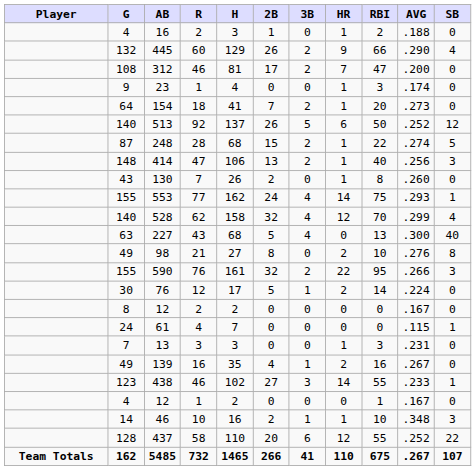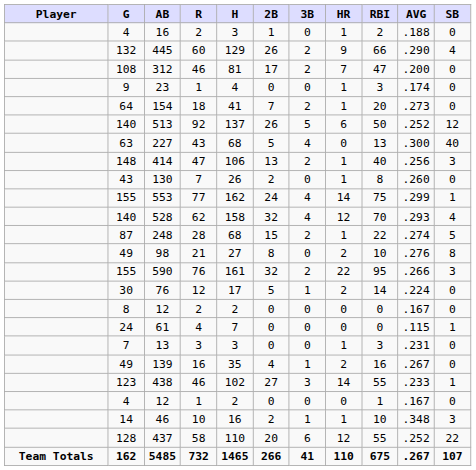 <table class="wikitable" style="text-align:center;">
 <tr>
 <th style="background:#ddf; width:20%;"><strong>Player</strong></th>
 <th style="background:#ddf; width:7%;"><strong>G</strong></th>
 <th style="background:#ddf; width:7%;"><strong>AB</strong></th>
 <th style="background:#ddf; width:7%;"><strong>R</strong></th>
 <th style="background:#ddf; width:7%;"><strong>H</strong></th>
 <th style="background:#ddf; width:7%;"><strong>2B</strong></th>
 <th style="background:#ddf; width:7%;"><strong>3B</strong></th>
 <th style="background:#ddf; width:7%;"><strong>HR</strong></th>
 <th style="background:#ddf; width:7%;"><strong>RBI</strong></th>
 <th style="background:#ddf; width:7%;"><strong>AVG</strong></th>
 <th style="background:#ddf; width:7%;"><strong>SB</strong></th>
 </tr>
 <tr>
 <td align=left></td>
 <td>4</td>
 <td>16</td>
 <td>2</td>
 <td>3</td>
 <td>1</td>
 <td>0</td>
 <td>1</td>
 <td>2</td>
 <td>.188</td>
 <td>0</td>
 </tr>
 <tr>
 <td align=left></td>
 <td>132</td>
 <td>445</td>
 <td>60</td>
 <td>129</td>
 <td>26</td>
 <td>2</td>
 <td>9</td>
 <td>66</td>
 <td>.290</td>
 <td>4</td>
 </tr>
 <tr>
 <td align=left></td>
 <td>108</td>
 <td>312</td>
 <td>46</td>
 <td>81</td>
 <td>17</td>
 <td>2</td>
 <td>7</td>
 <td>47</td>
 <td>.200</td>
 <td>0</td>
 </tr>
 <tr>
 <td align=left></td>
 <td>9</td>
 <td>23</td>
 <td>1</td>
 <td>4</td>
 <td>0</td>
 <td>0</td>
 <td>1</td>
 <td>3</td>
 <td>.174</td>
 <td>0</td>
 </tr>
 <tr>
 <td align=left></td>
 <td>64</td>
 <td>154</td>
 <td>18</td>
 <td>41</td>
 <td>7</td>
 <td>2</td>
 <td>1</td>
 <td>20</td>
 <td>.273</td>
 <td>0</td>
 </tr>
 <tr>
 <td align=left></td>
 <td>140</td>
 <td>513</td>
 <td>92</td>
 <td>137</td>
 <td>26</td>
 <td>5</td>
 <td>6</td>
 <td>50</td>
 <td>.252</td>
 <td>12</td>
 </tr>
 <tr>
 <td align=left></td>
-<td>87</td>
-<td>248</td>
-<td>28</td>
+<td>63</td>
+<td>227</td>
+<td>43</td>
 <td>68</td>
-<td>15</td>
-<td>2</td>
-<td>1</td>
-<td>22</td>
-<td>.274</td>
 <td>5</td>
+<td>4</td>
+<td>0</td>
+<td>13</td>
+<td>.300</td>
+<td>40</td>
 </tr>
 <tr>
 <td align=left></td>
 <td>148</td>
 <td>414</td>
 <td>47</td>
 <td>106</td>
 <td>13</td>
 <td>2</td>
 <td>1</td>
 <td>40</td>
 <td>.256</td>
 <td>3</td>
 </tr>
 <tr>
 <td align=left></td>
 <td>43</td>
 <td>130</td>
 <td>7</td>
 <td>26</td>
 <td>2</td>
 <td>0</td>
 <td>1</td>
 <td>8</td>
 <td>.260</td>
 <td>0</td>
 </tr>
 <tr>
 <td align=left></td>
 <td>155</td>
 <td>553</td>
 <td>77</td>
 <td>162</td>
 <td>24</td>
 <td>4</td>
 <td>14</td>
 <td>75</td>
-<td>.293</td>
+<td>.299</td>
 <td>1</td>
 </tr>
 <tr>
 <td align=left></td>
 <td>140</td>
 <td>528</td>
 <td>62</td>
 <td>158</td>
 <td>32</td>
 <td>4</td>
 <td>12</td>
 <td>70</td>
-<td>.299</td>
+<td>.293</td>
 <td>4</td>
 </tr>
 <tr>
 <td align=left></td>
-<td>63</td>
-<td>227</td>
-<td>43</td>
+<td>87</td>
+<td>248</td>
+<td>28</td>
 <td>68</td>
+<td>15</td>
+<td>2</td>
+<td>1</td>
+<td>22</td>
+<td>.274</td>
 <td>5</td>
-<td>4</td>
-<td>0</td>
-<td>13</td>
-<td>.300</td>
-<td>40</td>
 </tr>
 <tr>
 <td align=left></td>
 <td>49</td>
 <td>98</td>
 <td>21</td>
 <td>27</td>
 <td>8</td>
 <td>0</td>
 <td>2</td>
 <td>10</td>
 <td>.276</td>
 <td>8</td>
 </tr>
 <tr>
 <td align=left></td>
 <td>155</td>
 <td>590</td>
 <td>76</td>
 <td>161</td>
 <td>32</td>
 <td>2</td>
 <td>22</td>
 <td>95</td>
 <td>.266</td>
 <td>3</td>
 </tr>
 <tr>
 <td align=left></td>
 <td>30</td>
 <td>76</td>
 <td>12</td>
 <td>17</td>
 <td>5</td>
 <td>1</td>
 <td>2</td>
 <td>14</td>
 <td>.224</td>
 <td>0</td>
 </tr>
 <tr>
 <td align=left></td>
 <td>8</td>
 <td>12</td>
 <td>2</td>
 <td>2</td>
 <td>0</td>
 <td>0</td>
 <td>0</td>
 <td>0</td>
 <td>.167</td>
 <td>0</td>
 </tr>
 <tr>
 <td align=left></td>
 <td>24</td>
 <td>61</td>
 <td>4</td>
 <td>7</td>
 <td>0</td>
 <td>0</td>
 <td>0</td>
 <td>0</td>
 <td>.115</td>
 <td>1</td>
 </tr>
 <tr>
 <td align=left></td>
 <td>7</td>
 <td>13</td>
 <td>3</td>
 <td>3</td>
 <td>0</td>
 <td>0</td>
 <td>1</td>
 <td>3</td>
 <td>.231</td>
 <td>0</td>
 </tr>
 <tr>
 <td align=left></td>
 <td>49</td>
 <td>139</td>
 <td>16</td>
 <td>35</td>
 <td>4</td>
 <td>1</td>
 <td>2</td>
 <td>16</td>
 <td>.267</td>
 <td>0</td>
 </tr>
 <tr>
 <td align=left></td>
 <td>123</td>
 <td>438</td>
 <td>46</td>
 <td>102</td>
 <td>27</td>
 <td>3</td>
 <td>14</td>
 <td>55</td>
 <td>.233</td>
 <td>1</td>
 </tr>
 <tr>
 <td align=left></td>
 <td>4</td>
 <td>12</td>
 <td>1</td>
 <td>2</td>
 <td>0</td>
 <td>0</td>
 <td>0</td>
 <td>1</td>
 <td>.167</td>
 <td>0</td>
 </tr>
 <tr>
 <td align=left></td>
 <td>14</td>
 <td>46</td>
 <td>10</td>
 <td>16</td>
 <td>2</td>
 <td>1</td>
 <td>1</td>
 <td>10</td>
 <td>.348</td>
 <td>3</td>
 </tr>
 <tr>
 <td align=left></td>
 <td>128</td>
 <td>437</td>
 <td>58</td>
 <td>110</td>
 <td>20</td>
 <td>6</td>
 <td>12</td>
 <td>55</td>
 <td>.252</td>
 <td>22</td>
 </tr>
 <tr class="sortbottom">
 <td><strong>Team Totals</strong></td>
 <td><strong>162</strong></td>
 <td><strong>5485</strong></td>
 <td><strong>732</strong></td>
 <td><strong>1465</strong></td>
 <td><strong>266</strong></td>
 <td><strong>41</strong></td>
 <td><strong>110</strong></td>
 <td><strong>675</strong></td>
 <td><strong>.267</strong></td>
 <td><strong>107</strong></td>
 </tr>
 </table>
